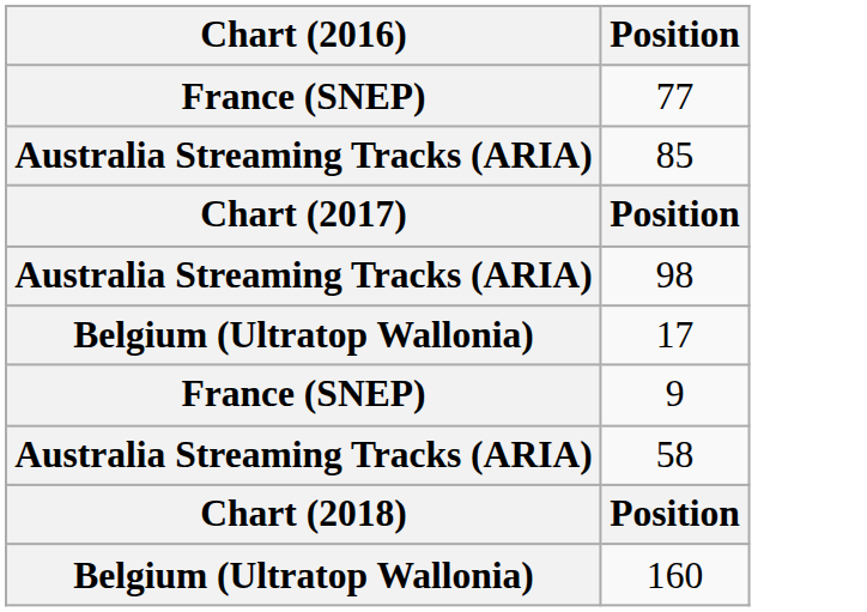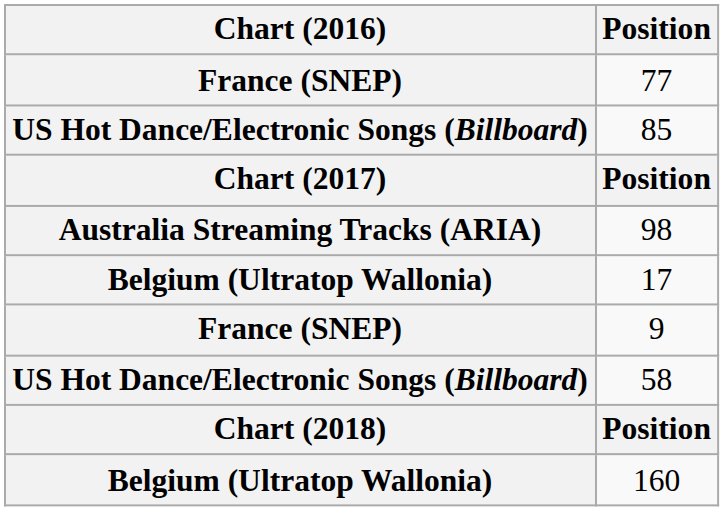 <table class="wikitable plainrowheaders" style="text-align:center">
 <tr>
 <th scope="col">Chart (2016)</th>
 <th scope="col">Position</th>
 </tr>
 <tr>
 <th scope="row">France (SNEP)</th>
 <td>77</td>
 </tr>
 <tr>
-<th scope="row">Australia Streaming Tracks (ARIA)</th>
+<th scope="row">US Hot Dance/Electronic Songs (<em>Billboard</em>)</th>
 <td>85</td>
 </tr>
 <tr>
 <th scope="col">Chart (2017)</th>
 <th scope="col">Position</th>
 </tr>
 <tr>
 <th scope="row">Australia Streaming Tracks (ARIA)</th>
 <td>98</td>
 </tr>
 <tr>
 <th scope="row">Belgium (Ultratop Wallonia)</th>
 <td>17</td>
 </tr>
 <tr>
 <th scope="row">France (SNEP)</th>
 <td>9</td>
 </tr>
 <tr>
-<th scope="row">Australia Streaming Tracks (ARIA)</th>
+<th scope="row">US Hot Dance/Electronic Songs (<em>Billboard</em>)</th>
 <td>58</td>
 </tr>
 <tr>
 <th scope="col">Chart (2018)</th>
 <th scope="col">Position</th>
 </tr>
 <tr>
 <th scope="row">Belgium (Ultratop Wallonia)</th>
 <td>160</td>
 </tr>
 </table>
